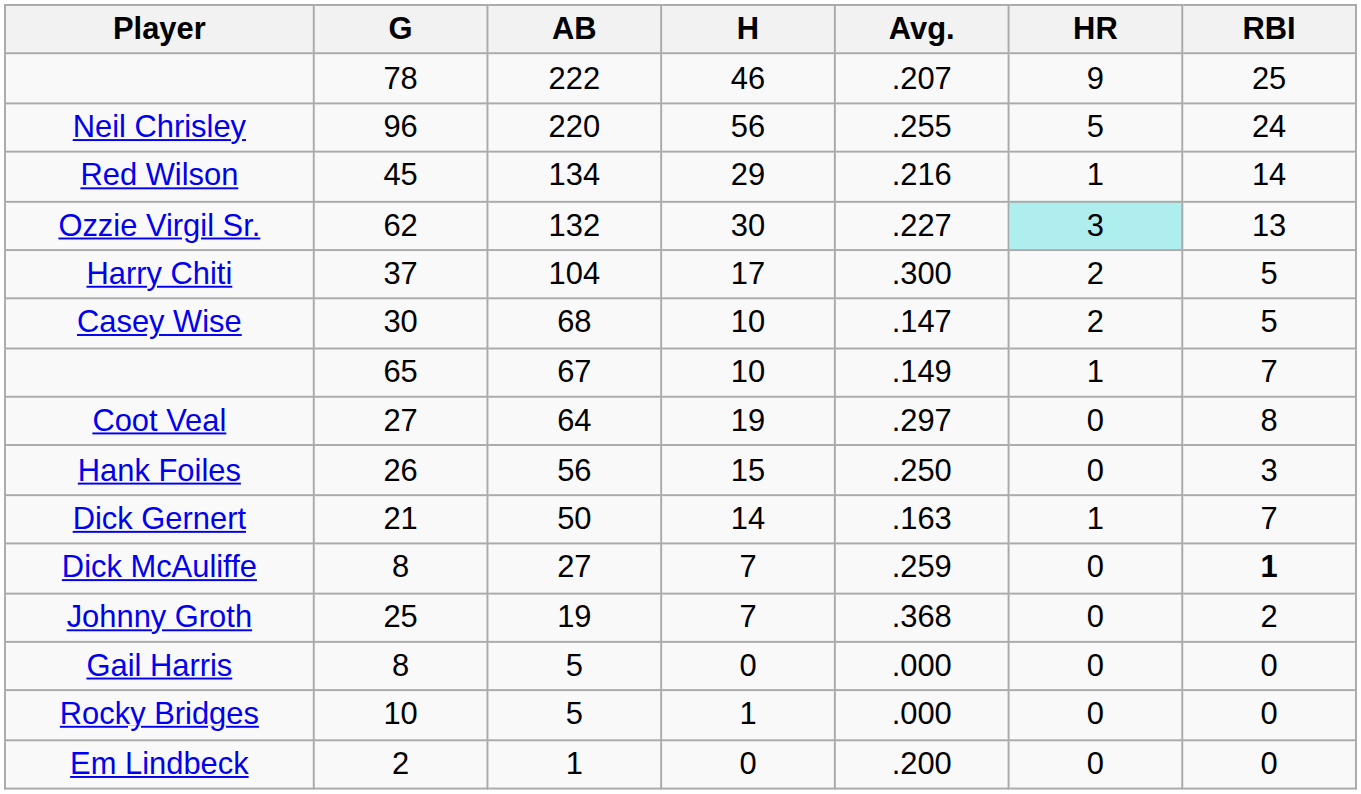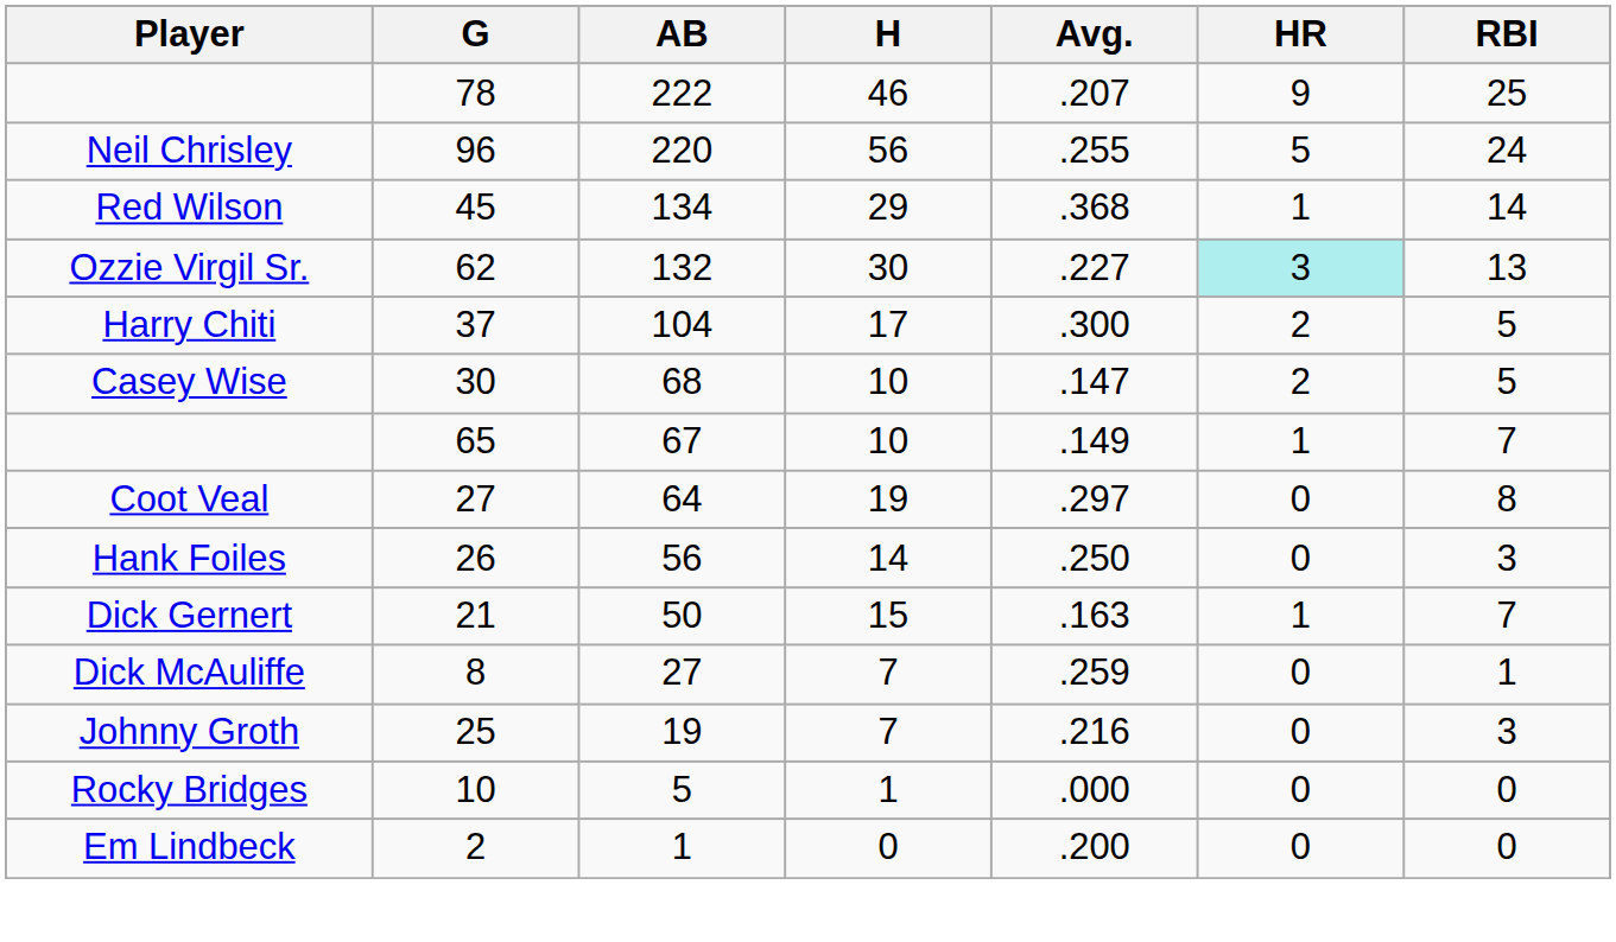 <table class="wikitable sortable">
 <tr>
 <th bgcolor="#DDDDFF" width="16%">Player</th>
 <th bgcolor="#DDDDFF" width="9%">G</th>
 <th bgcolor="#DDDDFF" width="9%">AB</th>
 <th bgcolor="#DDDDFF" width="9%">H</th>
 <th bgcolor="#DDDDFF" width="9%">Avg.</th>
 <th bgcolor="#DDDDFF" width="9%">HR</th>
 <th bgcolor="#DDDDFF" width="9%">RBI</th>
 </tr>
 <tr align="center">
 <td></td>
 <td>78</td>
 <td>222</td>
 <td>46</td>
 <td>.207</td>
 <td>9</td>
 <td>25</td>
 </tr>
 <tr align="center">
 <td><a href='#'>Neil Chrisley</a></td>
 <td>96</td>
 <td>220</td>
 <td>56</td>
 <td>.255</td>
 <td>5</td>
 <td>24</td>
 </tr>
 <tr align=center>
 <td><a href='#'>Red Wilson</a></td>
 <td>45</td>
 <td>134</td>
 <td>29</td>
-<td>.216</td>
+<td>.368</td>
 <td>1</td>
 <td>14</td>
 </tr>
 <tr align=center>
 <td><a href='#'>Ozzie Virgil Sr.</a></td>
 <td>62</td>
 <td>132</td>
 <td>30</td>
 <td>.227</td>
 <td style="background: paleturquoise;">3</td>
 <td>13</td>
 </tr>
 <tr align=center>
 <td><a href='#'>Harry Chiti</a></td>
 <td>37</td>
 <td>104</td>
 <td>17</td>
 <td>.300</td>
 <td>2</td>
 <td>5</td>
 </tr>
 <tr align=center>
 <td><a href='#'>Casey Wise</a></td>
 <td>30</td>
 <td>68</td>
 <td>10</td>
 <td>.147</td>
 <td>2</td>
 <td>5</td>
 </tr>
 <tr align=center>
 <td></td>
 <td>65</td>
 <td>67</td>
 <td>10</td>
 <td>.149</td>
 <td>1</td>
 <td>7</td>
 </tr>
 <tr align="center">
 <td><a href='#'>Coot Veal</a></td>
 <td>27</td>
 <td>64</td>
 <td>19</td>
 <td>.297</td>
 <td>0</td>
 <td>8</td>
 </tr>
 <tr align=center>
 <td><a href='#'>Hank Foiles</a></td>
 <td>26</td>
 <td>56</td>
-<td>15</td>
+<td>14</td>
 <td>.250</td>
 <td>0</td>
 <td>3</td>
 </tr>
 <tr align=center>
 <td><a href='#'>Dick Gernert</a></td>
 <td>21</td>
 <td>50</td>
-<td>14</td>
+<td>15</td>
 <td>.163</td>
 <td>1</td>
 <td>7</td>
 </tr>
 <tr align=center>
 <td><a href='#'>Dick McAuliffe</a></td>
 <td>8</td>
 <td>27</td>
 <td>7</td>
 <td>.259</td>
 <td>0</td>
-<td><strong>1</strong></td>
+<td>1</td>
 </tr>
 <tr align=center>
 <td><a href='#'>Johnny Groth</a></td>
 <td>25</td>
 <td>19</td>
 <td>7</td>
-<td>.368</td>
+<td>.216</td>
 <td>0</td>
-<td>2</td>
-</tr>
-<tr align=center>
-<td><a href='#'>Gail Harris</a></td>
-<td>8</td>
-<td>5</td>
-<td>0</td>
-<td>.000</td>
-<td>0</td>
-<td>0</td>
+<td>3</td>
 </tr>
 <tr align=center>
 <td><a href='#'>Rocky Bridges</a></td>
 <td>10</td>
 <td>5</td>
 <td>1</td>
 <td>.000</td>
 <td>0</td>
 <td>0</td>
 </tr>
 <tr align=center>
 <td><a href='#'>Em Lindbeck</a></td>
 <td>2</td>
 <td>1</td>
 <td>0</td>
 <td>.200</td>
 <td>0</td>
 <td>0</td>
 </tr>
 </table>
